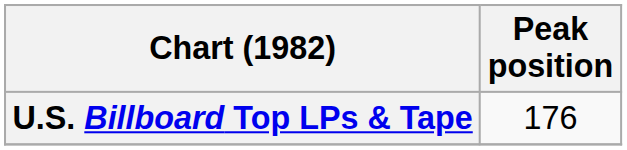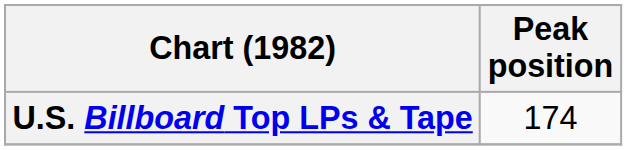 <table class="wikitable sortable plainrowheaders" style="text-align:center">
 <tr>
 <th>Chart (1982)</th>
 <th>Peak<br>position</th>
 </tr>
 <tr>
 <th scope="row">U.S. <a href='#'><em>Billboard</em> Top LPs & Tape</a></th>
-<td align=center>176</td>
+<td align=center>174</td>
 </tr>
 <tr>
 </tr>
 </table>
